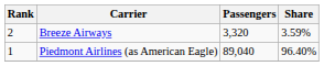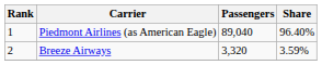 <table class="wikitable sortable" style="font-size: 95%">
 <tr>
 <th>Rank</th>
 <th>Carrier</th>
 <th>Passengers</th>
 <th>Share</th>
 </tr>
 <tr>
+<td>1</td>
+<td><a href='#'>Piedmont Airlines</a> (as American Eagle)</td>
+<td>89,040</td>
+<td>96.40%</td>
+</tr>
+<tr>
 <td>2</td>
 <td><a href='#'>Breeze Airways</a></td>
 <td>3,320</td>
 <td>3.59%</td>
 </tr>
 <tr>
-<td>1</td>
-<td><a href='#'>Piedmont Airlines</a> (as American Eagle)</td>
-<td>89,040</td>
-<td>96.40%</td>
-</tr>
-<tr>
 </tr>
 </table>
